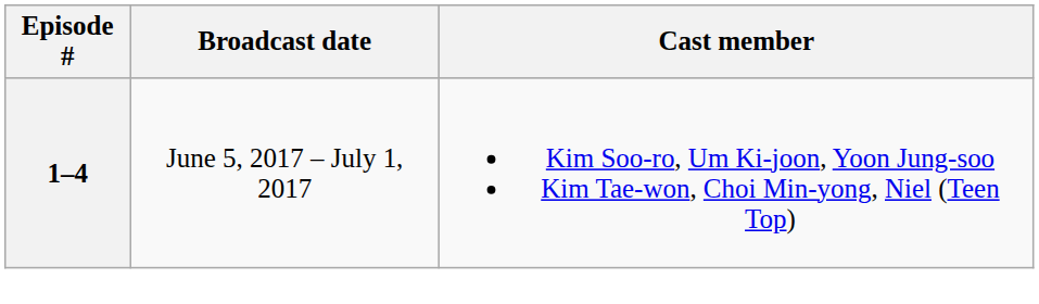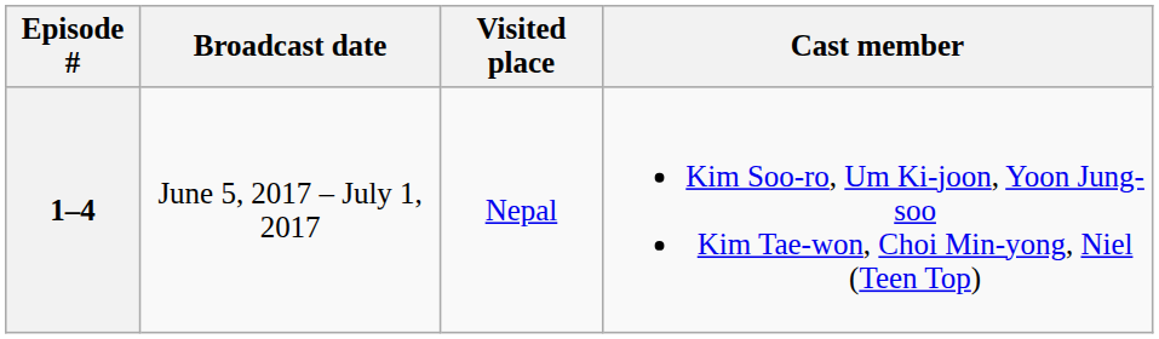 <table class="wikitable" style="text-align:center;">
 <tr>
 <th>Episode #</th>
 <th>Broadcast date</th>
+<th>Visited place</th>
 <th>Cast member</th>
 </tr>
 <tr>
 <th>1–4</th>
 <td>June 5, 2017 – July 1, 2017</td>
+<td><a href='#'>Nepal</a></td>
 <td><br><ul><li><a href='#'>Kim Soo-ro</a>, <a href='#'>Um Ki-joon</a>, <a href='#'>Yoon Jung-soo</a></li><li><a href='#'>Kim Tae-won</a>, <a href='#'>Choi Min-yong</a>, <a href='#'>Niel</a> (<a href='#'>Teen Top</a>)</li></ul></td>
 </tr>
 </table>
